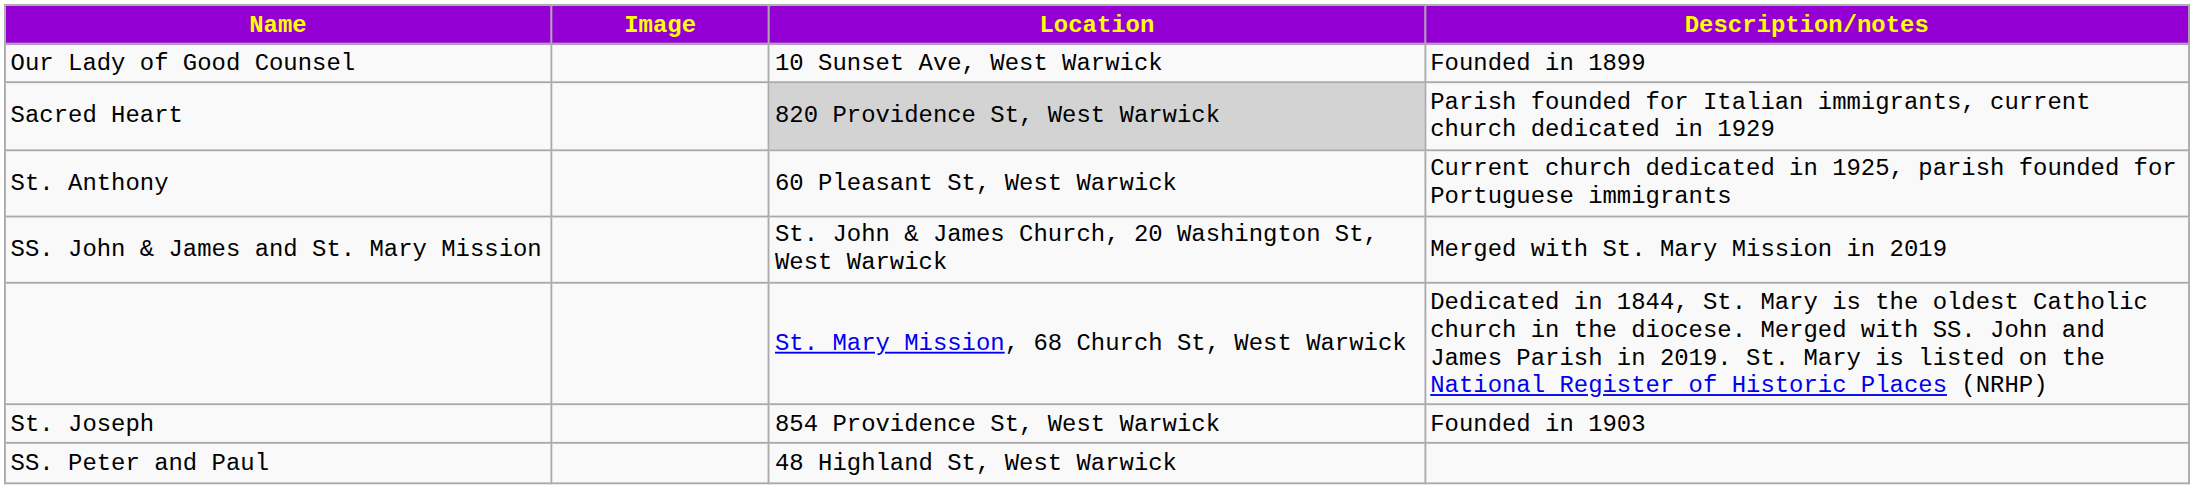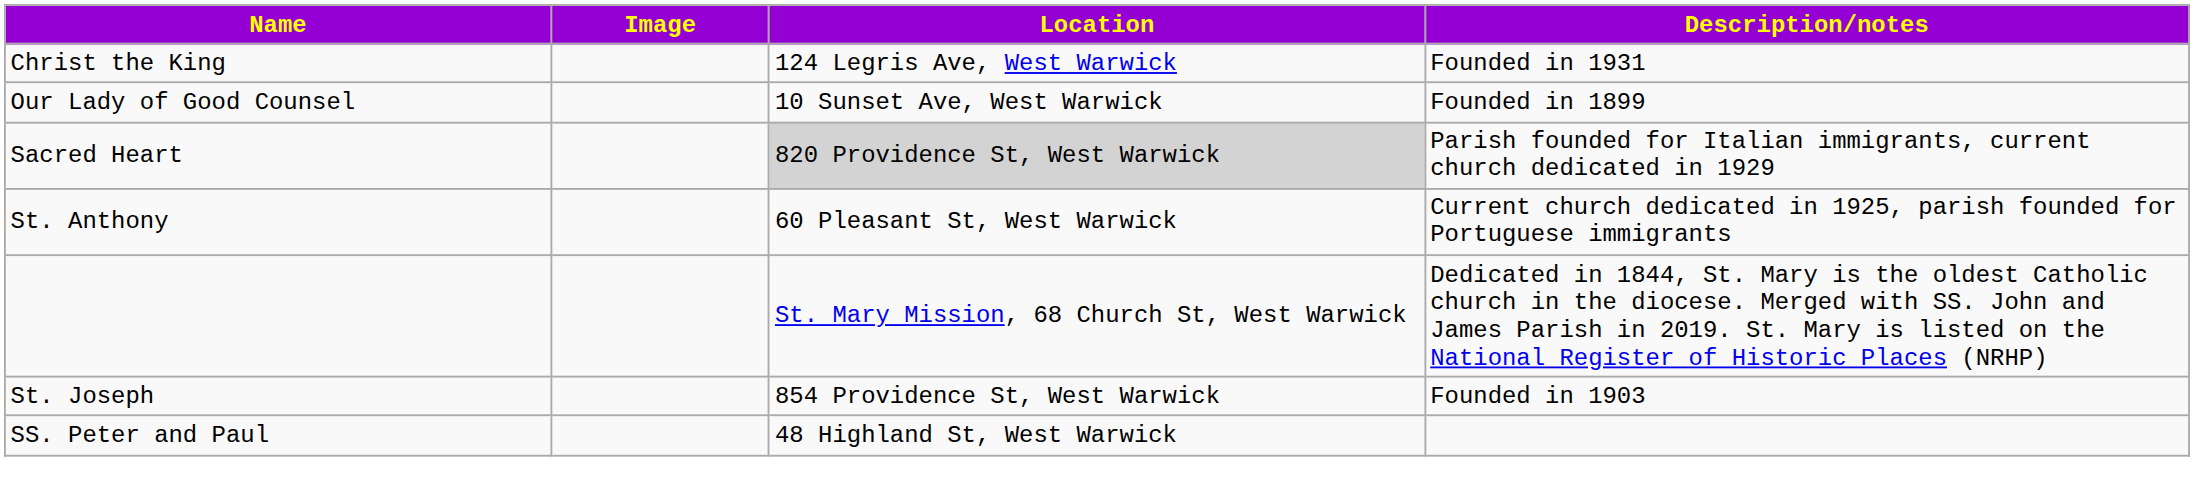 <table class="wikitable sortable" style="width:75%">
 <tr>
 <th style="background:darkviolet; color:yellow;" width="25%"><strong>Name</strong></th>
 <th style="background:darkviolet; color:yellow;" width="10%"><strong>Image</strong></th>
 <th style="background:darkviolet; color:yellow;" width="30%"><strong>Location</strong></th>
 <th style="background:darkviolet; color:yellow;" width="35%"><strong>Description/notes</strong></th>
+</tr>
+<tr>
+<td>Christ the King</td>
+<td></td>
+<td>124 Legris Ave, <a href='#'>West Warwick</a></td>
+<td>Founded in 1931</td>
 </tr>
 <tr>
 <td>Our Lady of Good Counsel</td>
 <td></td>
 <td>10 Sunset Ave, West Warwick</td>
 <td>Founded in 1899</td>
 </tr>
 <tr>
 <td>Sacred Heart</td>
 <td></td>
 <td style="background: lightgrey;">820 Providence St, West Warwick</td>
 <td>Parish founded for Italian immigrants, current church dedicated in 1929</td>
 </tr>
 <tr>
 <td>St. Anthony</td>
 <td></td>
 <td>60 Pleasant St, West Warwick</td>
 <td>Current church dedicated in 1925, parish founded for Portuguese immigrants</td>
 </tr>
 <tr>
-<td>SS. John & James and St. Mary Mission</td>
-<td></td>
-<td>St. John & James Church, 20 Washington St, West Warwick</td>
-<td>Merged with St. Mary Mission in 2019</td>
-</tr>
-<tr>
 <td></td>
 <td></td>
 <td><a href='#'>St. Mary Mission</a>, 68 Church St, West Warwick</td>
 <td>Dedicated in 1844, St. Mary is the oldest Catholic church in the diocese. Merged with SS. John and James Parish in 2019.  St. Mary is listed on the <a href='#'>National Register of Historic Places</a> (NRHP)</td>
 </tr>
 <tr>
 <td>St. Joseph</td>
 <td></td>
 <td>854 Providence St, West Warwick</td>
 <td>Founded in 1903</td>
 </tr>
 <tr>
 <td>SS. Peter and Paul</td>
 <td></td>
 <td>48 Highland St, West Warwick</td>
 <td></td>
 </tr>
 </table>
